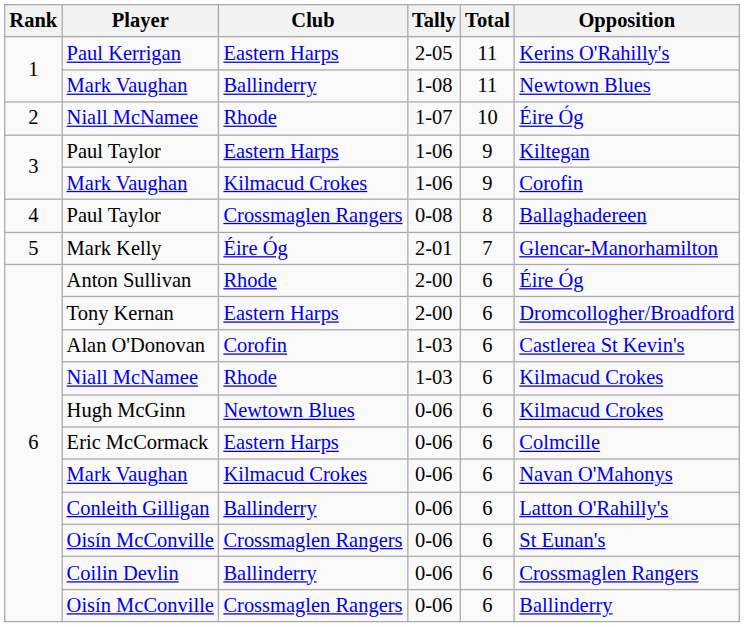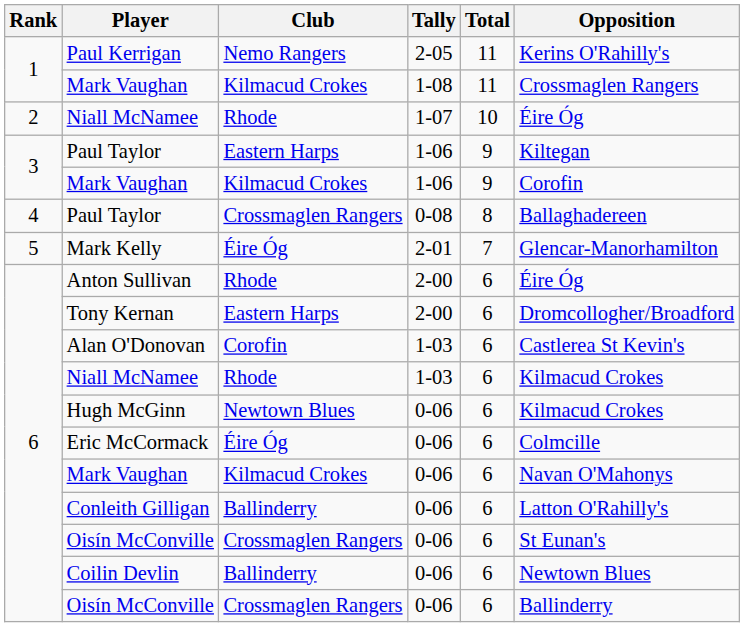 <table class="wikitable">
 <tr>
 <th>Rank</th>
 <th>Player</th>
 <th>Club</th>
 <th>Tally</th>
 <th>Total</th>
 <th>Opposition</th>
 </tr>
 <tr>
 <td rowspan="2" style="text-align:center;">1</td>
 <td><a href='#'>Paul Kerrigan</a></td>
-<td><a href='#'>Eastern Harps</a></td>
+<td><a href='#'>Nemo Rangers</a></td>
 <td align=center>2-05</td>
 <td align=center>11</td>
 <td><a href='#'>Kerins O'Rahilly's</a></td>
 </tr>
 <tr>
 <td><a href='#'>Mark Vaughan</a></td>
-<td><a href='#'>Ballinderry</a></td>
+<td><a href='#'>Kilmacud Crokes</a></td>
 <td align=center>1-08</td>
 <td align=center>11</td>
-<td><a href='#'>Newtown Blues</a></td>
+<td><a href='#'>Crossmaglen Rangers</a></td>
 </tr>
 <tr>
 <td rowspan="1" style="text-align:center;">2</td>
 <td><a href='#'>Niall McNamee</a></td>
 <td><a href='#'>Rhode</a></td>
 <td align=center>1-07</td>
 <td align=center>10</td>
 <td><a href='#'>Éire Óg</a></td>
 </tr>
 <tr>
 <td rowspan="2" style="text-align:center;">3</td>
 <td>Paul Taylor</td>
 <td><a href='#'>Eastern Harps</a></td>
 <td align=center>1-06</td>
 <td align=center>9</td>
 <td><a href='#'>Kiltegan</a></td>
 </tr>
 <tr>
 <td><a href='#'>Mark Vaughan</a></td>
 <td><a href='#'>Kilmacud Crokes</a></td>
 <td align=center>1-06</td>
 <td align=center>9</td>
 <td><a href='#'>Corofin</a></td>
 </tr>
 <tr>
 <td rowspan="1" style="text-align:center;">4</td>
 <td>Paul Taylor</td>
 <td><a href='#'>Crossmaglen Rangers</a></td>
 <td align=center>0-08</td>
 <td align=center>8</td>
 <td><a href='#'>Ballaghadereen</a></td>
 </tr>
 <tr>
 <td rowspan="1" style="text-align:center;">5</td>
 <td>Mark Kelly</td>
 <td><a href='#'>Éire Óg</a></td>
 <td align=center>2-01</td>
 <td align=center>7</td>
 <td><a href='#'>Glencar-Manorhamilton</a></td>
 </tr>
 <tr>
 <td rowspan="11" style="text-align:center;">6</td>
 <td>Anton Sullivan</td>
 <td><a href='#'>Rhode</a></td>
 <td align=center>2-00</td>
 <td align=center>6</td>
 <td><a href='#'>Éire Óg</a></td>
 </tr>
 <tr>
 <td>Tony Kernan</td>
 <td><a href='#'>Eastern Harps</a></td>
 <td align=center>2-00</td>
 <td align=center>6</td>
 <td><a href='#'>Dromcollogher/Broadford</a></td>
 </tr>
 <tr>
 <td>Alan O'Donovan</td>
 <td><a href='#'>Corofin</a></td>
 <td align=center>1-03</td>
 <td align=center>6</td>
 <td><a href='#'>Castlerea St Kevin's</a></td>
 </tr>
 <tr>
 <td><a href='#'>Niall McNamee</a></td>
 <td><a href='#'>Rhode</a></td>
 <td align=center>1-03</td>
 <td align=center>6</td>
 <td><a href='#'>Kilmacud Crokes</a></td>
 </tr>
 <tr>
 <td>Hugh McGinn</td>
 <td><a href='#'>Newtown Blues</a></td>
 <td align=center>0-06</td>
 <td align=center>6</td>
 <td><a href='#'>Kilmacud Crokes</a></td>
 </tr>
 <tr>
 <td>Eric McCormack</td>
-<td><a href='#'>Eastern Harps</a></td>
+<td><a href='#'>Éire Óg</a></td>
 <td align=center>0-06</td>
 <td align=center>6</td>
 <td><a href='#'>Colmcille</a></td>
 </tr>
 <tr>
 <td><a href='#'>Mark Vaughan</a></td>
 <td><a href='#'>Kilmacud Crokes</a></td>
 <td align=center>0-06</td>
 <td align=center>6</td>
 <td><a href='#'>Navan O'Mahonys</a></td>
 </tr>
 <tr>
 <td><a href='#'>Conleith Gilligan</a></td>
 <td><a href='#'>Ballinderry</a></td>
 <td align=center>0-06</td>
 <td align=center>6</td>
 <td><a href='#'>Latton O'Rahilly's</a></td>
 </tr>
 <tr>
 <td><a href='#'>Oisín McConville</a></td>
 <td><a href='#'>Crossmaglen Rangers</a></td>
 <td align=center>0-06</td>
 <td align=center>6</td>
 <td><a href='#'>St Eunan's</a></td>
 </tr>
 <tr>
 <td><a href='#'>Coilin Devlin</a></td>
 <td><a href='#'>Ballinderry</a></td>
 <td align=center>0-06</td>
 <td align=center>6</td>
-<td><a href='#'>Crossmaglen Rangers</a></td>
+<td><a href='#'>Newtown Blues</a></td>
 </tr>
 <tr>
 <td><a href='#'>Oisín McConville</a></td>
 <td><a href='#'>Crossmaglen Rangers</a></td>
 <td align=center>0-06</td>
 <td align=center>6</td>
 <td><a href='#'>Ballinderry</a></td>
 </tr>
 </table>
